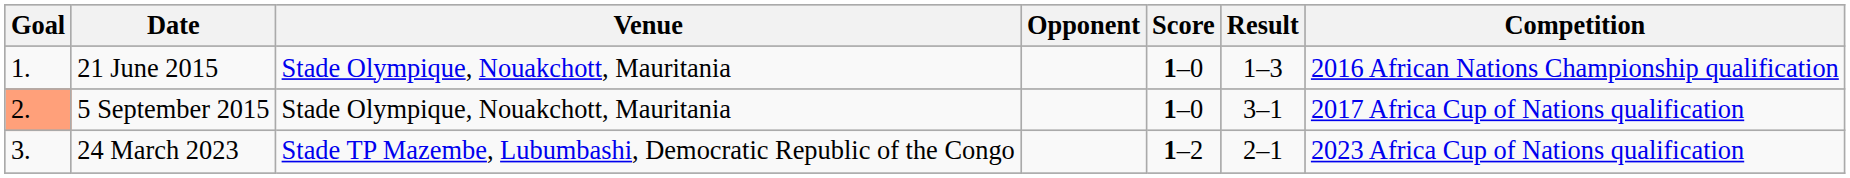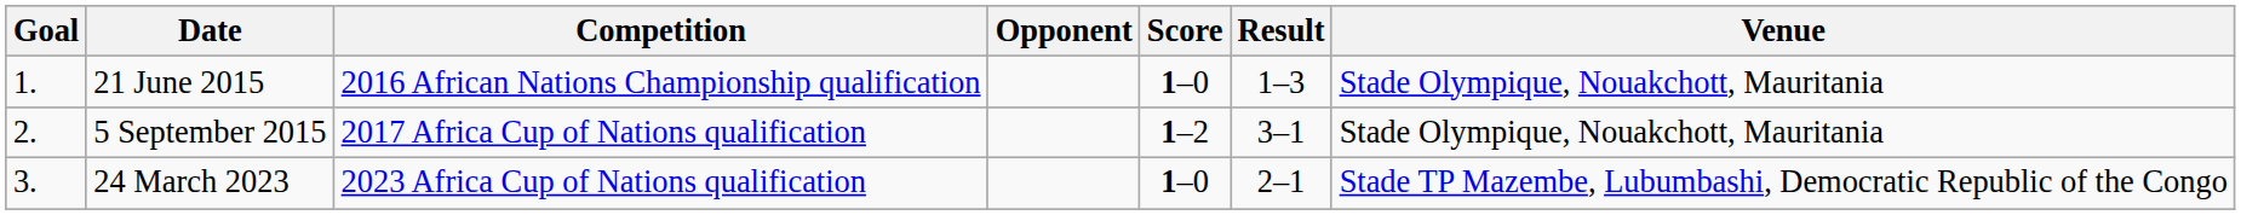 <table class="wikitable sortable">
 <tr>
 <th>Goal</th>
 <th>Date</th>
-<th>Venue</th>
+<th>Competition</th>
 <th>Opponent</th>
 <th>Score</th>
 <th>Result</th>
-<th>Competition</th>
+<th>Venue</th>
 </tr>
 <tr>
 <td>1.</td>
 <td>21 June 2015</td>
-<td><a href='#'>Stade Olympique</a>, <a href='#'>Nouakchott</a>, Mauritania</td>
+<td><a href='#'>2016 African Nations Championship qualification</a></td>
 <td></td>
 <td align=center><strong>1</strong>–0</td>
 <td align=center>1–3</td>
-<td><a href='#'>2016 African Nations Championship qualification</a></td>
+<td><a href='#'>Stade Olympique</a>, <a href='#'>Nouakchott</a>, Mauritania</td>
 </tr>
 <tr>
-<td style="background: lightsalmon;">2.</td>
+<td>2.</td>
 <td>5 September 2015</td>
+<td><a href='#'>2017 Africa Cup of Nations qualification</a></td>
+<td></td>
+<td align=center><strong>1</strong>–2</td>
+<td align=center>3–1</td>
 <td>Stade Olympique, Nouakchott, Mauritania</td>
-<td></td>
-<td align=center><strong>1</strong>–0</td>
-<td align=center>3–1</td>
-<td><a href='#'>2017 Africa Cup of Nations qualification</a></td>
 </tr>
 <tr>
 <td>3.</td>
 <td>24 March 2023</td>
+<td><a href='#'>2023 Africa Cup of Nations qualification</a></td>
+<td></td>
+<td align=center><strong>1</strong>–0</td>
+<td align=center>2–1</td>
 <td><a href='#'>Stade TP Mazembe</a>, <a href='#'>Lubumbashi</a>, Democratic Republic of the Congo</td>
-<td></td>
-<td align=center><strong>1</strong>–2</td>
-<td align=center>2–1</td>
-<td><a href='#'>2023 Africa Cup of Nations qualification</a></td>
 </tr>
 </table>
